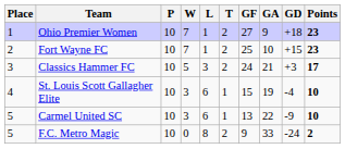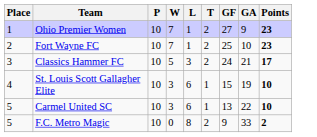 <table class="wikitable">
 <tr>
 <th>Place</th>
 <th width="170">Team</th>
 <th width="20">P</th>
 <th width="20">W</th>
 <th width="20">L</th>
 <th width="20">T</th>
 <th width="20">GF</th>
 <th width="20">GA</th>
-<th width="25">GD</th>
 <th>Points</th>
 </tr>
 <tr bgcolor=#ccccff>
 <td>1</td>
 <td><a href='#'>Ohio Premier Women</a></td>
 <td>10</td>
 <td>7</td>
 <td>1</td>
 <td>2</td>
 <td>27</td>
 <td>9</td>
-<td>+18</td>
 <td><strong>23</strong></td>
 </tr>
 <tr>
 <td>2</td>
 <td><a href='#'>Fort Wayne FC</a></td>
 <td>10</td>
 <td>7</td>
 <td>1</td>
 <td>2</td>
 <td>25</td>
 <td>10</td>
-<td>+15</td>
 <td><strong>23</strong></td>
 </tr>
 <tr>
 <td>3</td>
 <td><a href='#'>Classics Hammer FC</a></td>
 <td>10</td>
 <td>5</td>
 <td>3</td>
 <td>2</td>
 <td>24</td>
 <td>21</td>
-<td>+3</td>
 <td><strong>17</strong></td>
 </tr>
 <tr>
 <td>4</td>
 <td><a href='#'>St. Louis Scott Gallagher Elite</a></td>
 <td>10</td>
 <td>3</td>
 <td>6</td>
 <td>1</td>
 <td>15</td>
 <td>19</td>
-<td>-4</td>
 <td><strong>10</strong></td>
 </tr>
 <tr>
 <td>5</td>
 <td><a href='#'>Carmel United SC</a></td>
 <td>10</td>
 <td>3</td>
 <td>6</td>
 <td>1</td>
 <td>13</td>
 <td>22</td>
-<td>-9</td>
 <td><strong>10</strong></td>
 </tr>
 <tr>
 <td>5</td>
 <td><a href='#'>F.C. Metro Magic</a></td>
 <td>10</td>
 <td>0</td>
 <td>8</td>
 <td>2</td>
 <td>9</td>
 <td>33</td>
-<td>-24</td>
 <td><strong>2</strong></td>
 </tr>
 </table>
